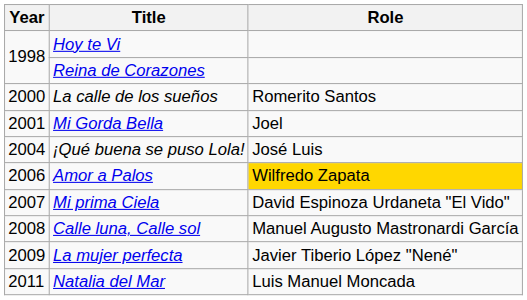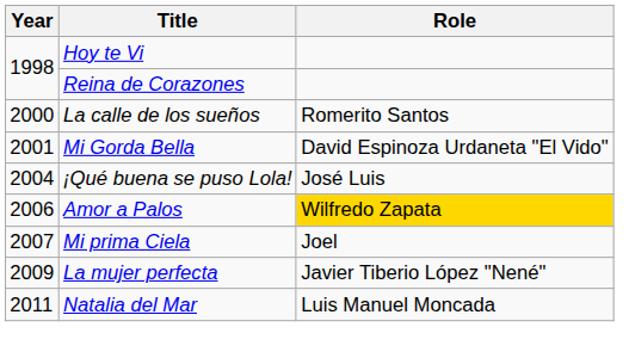 <table class="wikitable sortable">
 <tr>
 <th>Year</th>
 <th>Title</th>
 <th>Role</th>
 </tr>
 <tr>
 <td rowspan=2>1998</td>
 <td><em><a href='#'>Hoy te Vi</a></em></td>
 <td></td>
 </tr>
 <tr>
 <td><em><a href='#'>Reina de Corazones</a></em></td>
 <td></td>
 </tr>
 <tr>
 <td>2000</td>
 <td><em>La calle de los sueños</em></td>
 <td>Romerito Santos</td>
 </tr>
 <tr>
 <td>2001</td>
 <td><em><a href='#'>Mi Gorda Bella</a></em></td>
-<td>Joel</td>
+<td>David Espinoza Urdaneta "El Vido"</td>
 </tr>
 <tr>
 <td>2004</td>
 <td><em>¡Qué buena se puso Lola!</em></td>
 <td>José Luis</td>
 </tr>
 <tr>
 <td>2006</td>
 <td><em><a href='#'>Amor a Palos</a></em></td>
 <td style="background: gold;">Wilfredo Zapata</td>
 </tr>
 <tr>
 <td>2007</td>
 <td><em><a href='#'>Mi prima Ciela</a></em></td>
-<td>David Espinoza Urdaneta "El Vido"</td>
-</tr>
-<tr>
-<td>2008</td>
-<td><em><a href='#'>Calle luna, Calle sol</a></em></td>
-<td>Manuel Augusto Mastronardi García</td>
+<td>Joel</td>
 </tr>
 <tr>
 <td>2009</td>
 <td><em><a href='#'>La mujer perfecta</a></em></td>
 <td>Javier Tiberio López "Nené"</td>
 </tr>
 <tr>
 <td>2011</td>
 <td><em><a href='#'>Natalia del Mar</a></em></td>
 <td>Luis Manuel Moncada</td>
 </tr>
 </table>
